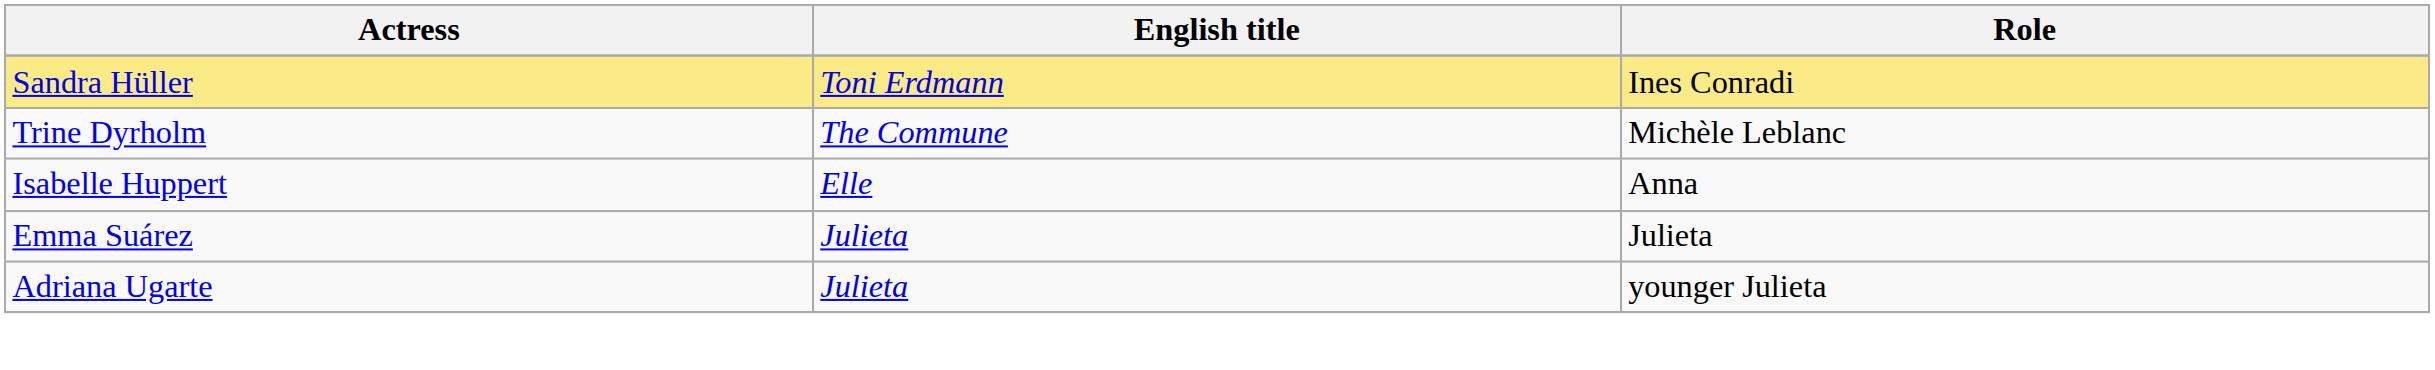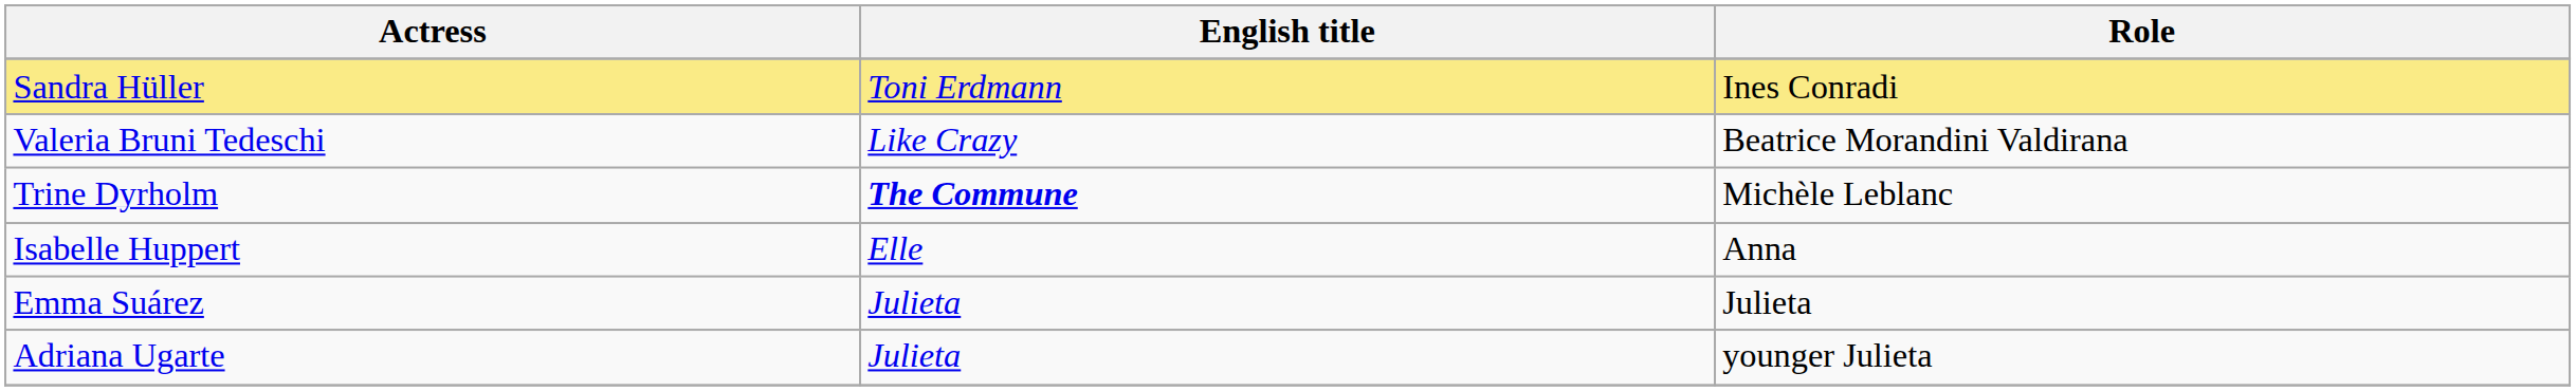 <table class="wikitable" width="95%" cellpadding="5">
 <tr>
 <th width="18%">Actress</th>
 <th width="18%">English title</th>
 <th width="18%">Role</th>
 </tr>
 <tr>
 </tr>
 <tr style="background:#FAEB86">
 <td> <a href='#'>Sandra Hüller</a></td>
 <td><em><a href='#'>Toni Erdmann</a></em></td>
 <td>Ines Conradi</td>
 </tr>
 <tr>
+<td> <a href='#'>Valeria Bruni Tedeschi</a></td>
+<td><em><a href='#'>Like Crazy</a></em></td>
+<td>Beatrice Morandini Valdirana</td>
+</tr>
+<tr>
 <td> <a href='#'>Trine Dyrholm</a></td>
-<td><em><a href='#'>The Commune</a></em></td>
+<td><strong><em><a href='#'>The Commune</a></em></strong></td>
 <td>Michèle Leblanc</td>
 </tr>
 <tr>
 <td> <a href='#'>Isabelle Huppert</a></td>
 <td><em><a href='#'>Elle</a></em></td>
 <td>Anna</td>
 </tr>
 <tr>
 <td> <a href='#'>Emma Suárez</a></td>
 <td><em><a href='#'>Julieta</a></em></td>
 <td>Julieta</td>
 </tr>
 <tr>
 <td> <a href='#'>Adriana Ugarte</a></td>
 <td><em><a href='#'>Julieta</a></em></td>
 <td>younger Julieta</td>
 </tr>
 <tr>
 </tr>
 </table>
